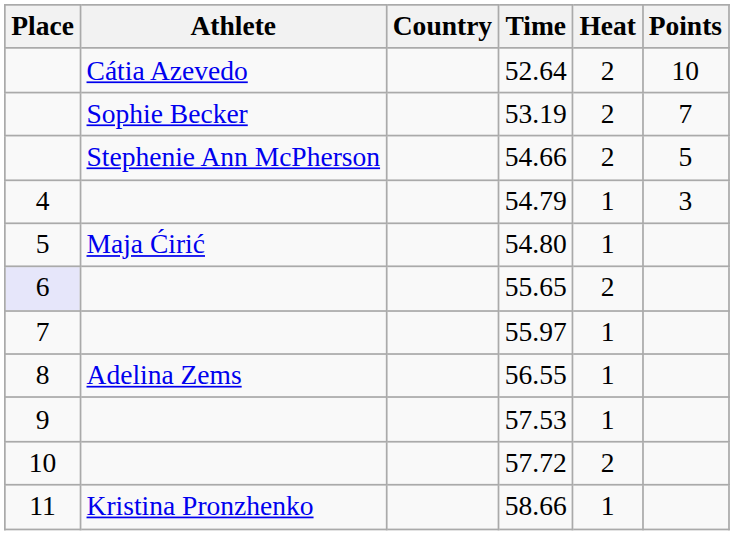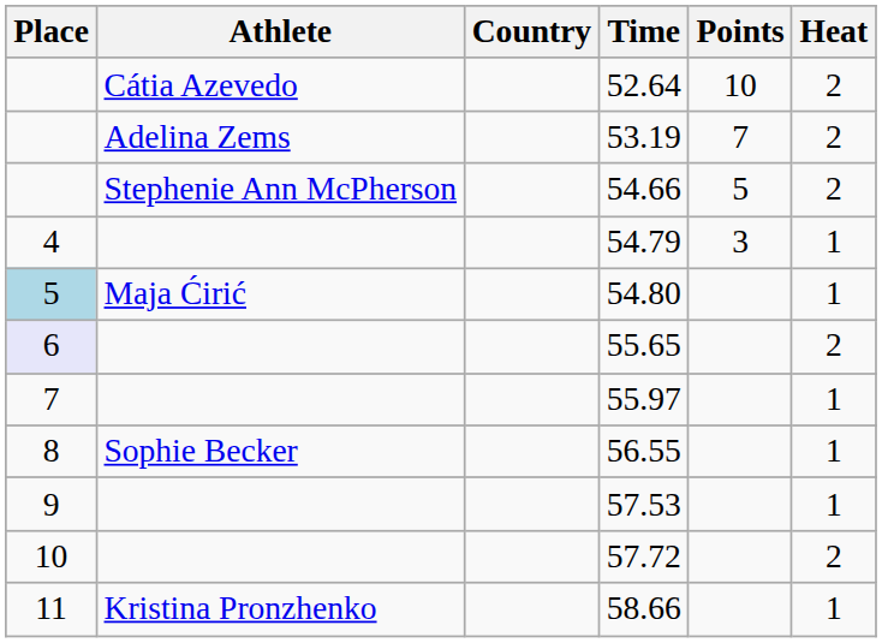 <table class="wikitable">
 <tr>
 <th>Place</th>
 <th>Athlete</th>
 <th>Country</th>
 <th>Time</th>
+<th>Points</th>
 <th>Heat</th>
-<th>Points</th>
 </tr>
 <tr>
 <td align=center></td>
 <td><a href='#'>Cátia Azevedo</a></td>
 <td></td>
 <td>52.64</td>
+<td align=center>10</td>
 <td align=center>2</td>
-<td align=center>10</td>
 </tr>
 <tr>
 <td align=center></td>
-<td><a href='#'>Sophie Becker</a></td>
+<td><a href='#'>Adelina Zems</a></td>
 <td></td>
 <td>53.19</td>
+<td align=center>7</td>
 <td align=center>2</td>
-<td align=center>7</td>
 </tr>
 <tr>
 <td align=center></td>
 <td><a href='#'>Stephenie Ann McPherson</a></td>
 <td></td>
 <td>54.66</td>
+<td align=center>5</td>
 <td align=center>2</td>
-<td align=center>5</td>
 </tr>
 <tr>
 <td align=center>4</td>
 <td></td>
 <td></td>
 <td>54.79</td>
+<td align=center>3</td>
 <td align=center>1</td>
-<td align=center>3</td>
 </tr>
 <tr>
-<td align=center>5</td>
+<td align=center style="background: lightblue;">5</td>
 <td><a href='#'>Maja Ćirić</a></td>
 <td></td>
 <td>54.80</td>
+<td align=center></td>
 <td align=center>1</td>
-<td align=center></td>
 </tr>
 <tr>
 <td align=center style="background: lavender;">6</td>
 <td></td>
 <td></td>
 <td>55.65</td>
+<td align=center></td>
 <td align=center>2</td>
-<td align=center></td>
 </tr>
 <tr>
 <td align=center>7</td>
 <td></td>
 <td></td>
 <td>55.97</td>
+<td align=center></td>
 <td align=center>1</td>
-<td align=center></td>
 </tr>
 <tr>
 <td align=center>8</td>
-<td><a href='#'>Adelina Zems</a></td>
+<td><a href='#'>Sophie Becker</a></td>
 <td></td>
 <td>56.55</td>
+<td align=center></td>
 <td align=center>1</td>
-<td align=center></td>
 </tr>
 <tr>
 <td align=center>9</td>
 <td></td>
 <td></td>
 <td>57.53</td>
+<td align=center></td>
 <td align=center>1</td>
-<td align=center></td>
 </tr>
 <tr>
 <td align=center>10</td>
 <td></td>
 <td></td>
 <td>57.72</td>
+<td align=center></td>
 <td align=center>2</td>
-<td align=center></td>
 </tr>
 <tr>
 <td align=center>11</td>
 <td><a href='#'>Kristina Pronzhenko</a></td>
 <td></td>
 <td>58.66</td>
+<td align=center></td>
 <td align=center>1</td>
-<td align=center></td>
 </tr>
 </table>
